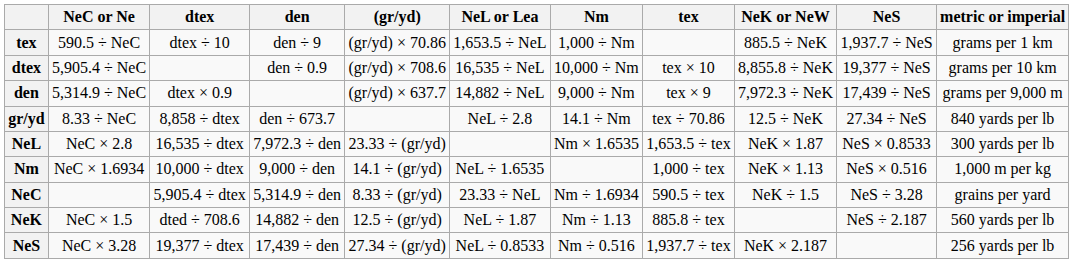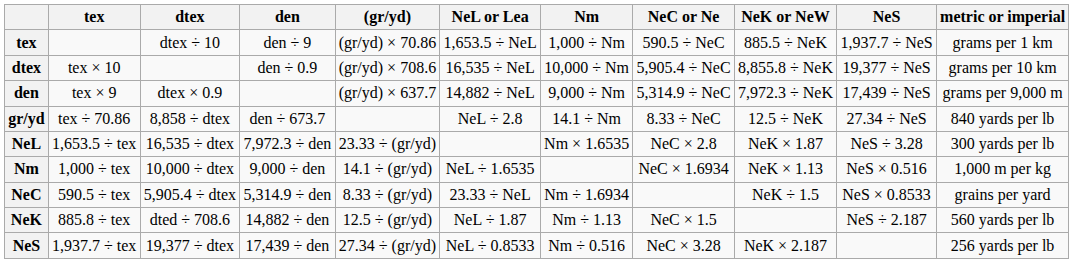 <table class="wikitable" style="text-align:center;">
 <tr>
 <th></th>
-<th>NeC or Ne</th>
+<th>tex</th>
 <th>dtex</th>
 <th>den</th>
 <th>(gr/yd)</th>
 <th>NeL or Lea</th>
 <th>Nm</th>
-<th>tex</th>
+<th>NeC or Ne</th>
 <th>NeK or NeW</th>
 <th>NeS</th>
 <th>metric or imperial</th>
 </tr>
 <tr>
 <th>tex</th>
-<td>590.5 ÷ NeC</td>
+<td></td>
 <td>dtex ÷ 10</td>
 <td>den ÷ 9</td>
 <td>(gr/yd) × 70.86</td>
 <td>1,653.5 ÷ NeL</td>
 <td>1,000 ÷ Nm</td>
-<td></td>
+<td>590.5 ÷ NeC</td>
 <td>885.5 ÷ NeK</td>
 <td>1,937.7 ÷ NeS</td>
 <td>grams per 1 km</td>
 </tr>
 <tr>
 <th>dtex</th>
-<td>5,905.4 ÷ NeC</td>
+<td>tex × 10</td>
 <td></td>
 <td>den ÷ 0.9</td>
 <td>(gr/yd) × 708.6</td>
 <td>16,535 ÷ NeL</td>
 <td>10,000 ÷ Nm</td>
-<td>tex × 10</td>
+<td>5,905.4 ÷ NeC</td>
 <td>8,855.8 ÷ NeK</td>
 <td>19,377 ÷ NeS</td>
 <td>grams per 10 km</td>
 </tr>
 <tr>
 <th>den</th>
-<td>5,314.9 ÷ NeC</td>
+<td>tex × 9</td>
 <td>dtex × 0.9</td>
 <td></td>
 <td>(gr/yd) × 637.7</td>
 <td>14,882 ÷ NeL</td>
 <td>9,000 ÷ Nm</td>
-<td>tex × 9</td>
+<td>5,314.9 ÷ NeC</td>
 <td>7,972.3 ÷ NeK</td>
 <td>17,439 ÷ NeS</td>
 <td>grams per 9,000 m</td>
 </tr>
 <tr>
 <th>gr/yd</th>
-<td>8.33 ÷ NeC</td>
+<td>tex ÷ 70.86</td>
 <td>8,858 ÷ dtex</td>
 <td>den ÷ 673.7</td>
 <td></td>
 <td>NeL ÷ 2.8</td>
 <td>14.1 ÷ Nm</td>
-<td>tex ÷ 70.86</td>
+<td>8.33 ÷ NeC</td>
 <td>12.5 ÷ NeK</td>
 <td>27.34 ÷ NeS</td>
 <td>840 yards per lb</td>
 </tr>
 <tr>
 <th>NeL</th>
-<td>NeC × 2.8</td>
+<td>1,653.5 ÷ tex</td>
 <td>16,535 ÷ dtex</td>
 <td>7,972.3 ÷ den</td>
 <td>23.33 ÷ (gr/yd)</td>
 <td></td>
 <td>Nm × 1.6535</td>
-<td>1,653.5 ÷ tex</td>
+<td>NeC × 2.8</td>
 <td>NeK × 1.87</td>
-<td>NeS × 0.8533</td>
+<td>NeS ÷ 3.28</td>
 <td>300 yards per lb</td>
 </tr>
 <tr>
 <th>Nm</th>
-<td>NeC × 1.6934</td>
+<td>1,000 ÷ tex</td>
 <td>10,000 ÷ dtex</td>
 <td>9,000 ÷ den</td>
 <td>14.1 ÷ (gr/yd)</td>
 <td>NeL ÷ 1.6535</td>
 <td></td>
-<td>1,000 ÷ tex</td>
+<td>NeC × 1.6934</td>
 <td>NeK × 1.13</td>
 <td>NeS × 0.516</td>
 <td>1,000 m per kg</td>
 </tr>
 <tr>
 <th>NeC</th>
-<td></td>
+<td>590.5 ÷ tex</td>
 <td>5,905.4 ÷ dtex</td>
 <td>5,314.9 ÷ den</td>
 <td>8.33 ÷ (gr/yd)</td>
 <td>23.33 ÷ NeL</td>
 <td>Nm ÷ 1.6934</td>
-<td>590.5 ÷ tex</td>
+<td></td>
 <td>NeK ÷ 1.5</td>
-<td>NeS ÷ 3.28</td>
+<td>NeS × 0.8533</td>
 <td>grains per yard</td>
 </tr>
 <tr>
 <th>NeK</th>
-<td>NeC × 1.5</td>
+<td>885.8 ÷ tex</td>
 <td>dted ÷ 708.6</td>
 <td>14,882 ÷ den</td>
 <td>12.5 ÷ (gr/yd)</td>
 <td>NeL ÷ 1.87</td>
 <td>Nm ÷ 1.13</td>
-<td>885.8 ÷ tex</td>
+<td>NeC × 1.5</td>
 <td></td>
 <td>NeS ÷ 2.187</td>
 <td>560 yards per lb</td>
 </tr>
 <tr>
 <th>NeS</th>
-<td>NeC × 3.28</td>
+<td>1,937.7 ÷ tex</td>
 <td>19,377 ÷ dtex</td>
 <td>17,439 ÷ den</td>
 <td>27.34 ÷ (gr/yd)</td>
 <td>NeL ÷ 0.8533</td>
 <td>Nm ÷ 0.516</td>
-<td>1,937.7 ÷ tex</td>
+<td>NeC × 3.28</td>
 <td>NeK × 2.187</td>
 <td></td>
 <td>256 yards per lb</td>
 </tr>
 </table>
